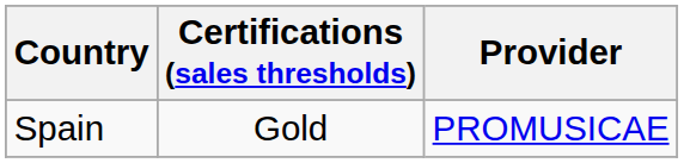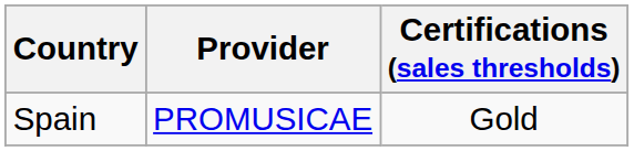 <table class=wikitable>
 <tr>
 <th>Country</th>
+<th>Provider</th>
 <th>Certifications<br><small>(<a href='#'>sales thresholds</a>)</small></th>
-<th>Provider</th>
 </tr>
 <tr>
 <td align="left">Spain</td>
+<td style="text-align:center;"><a href='#'>PROMUSICAE</a></td>
 <td style="text-align:center;">Gold</td>
-<td style="text-align:center;"><a href='#'>PROMUSICAE</a></td>
 </tr>
 </table>
